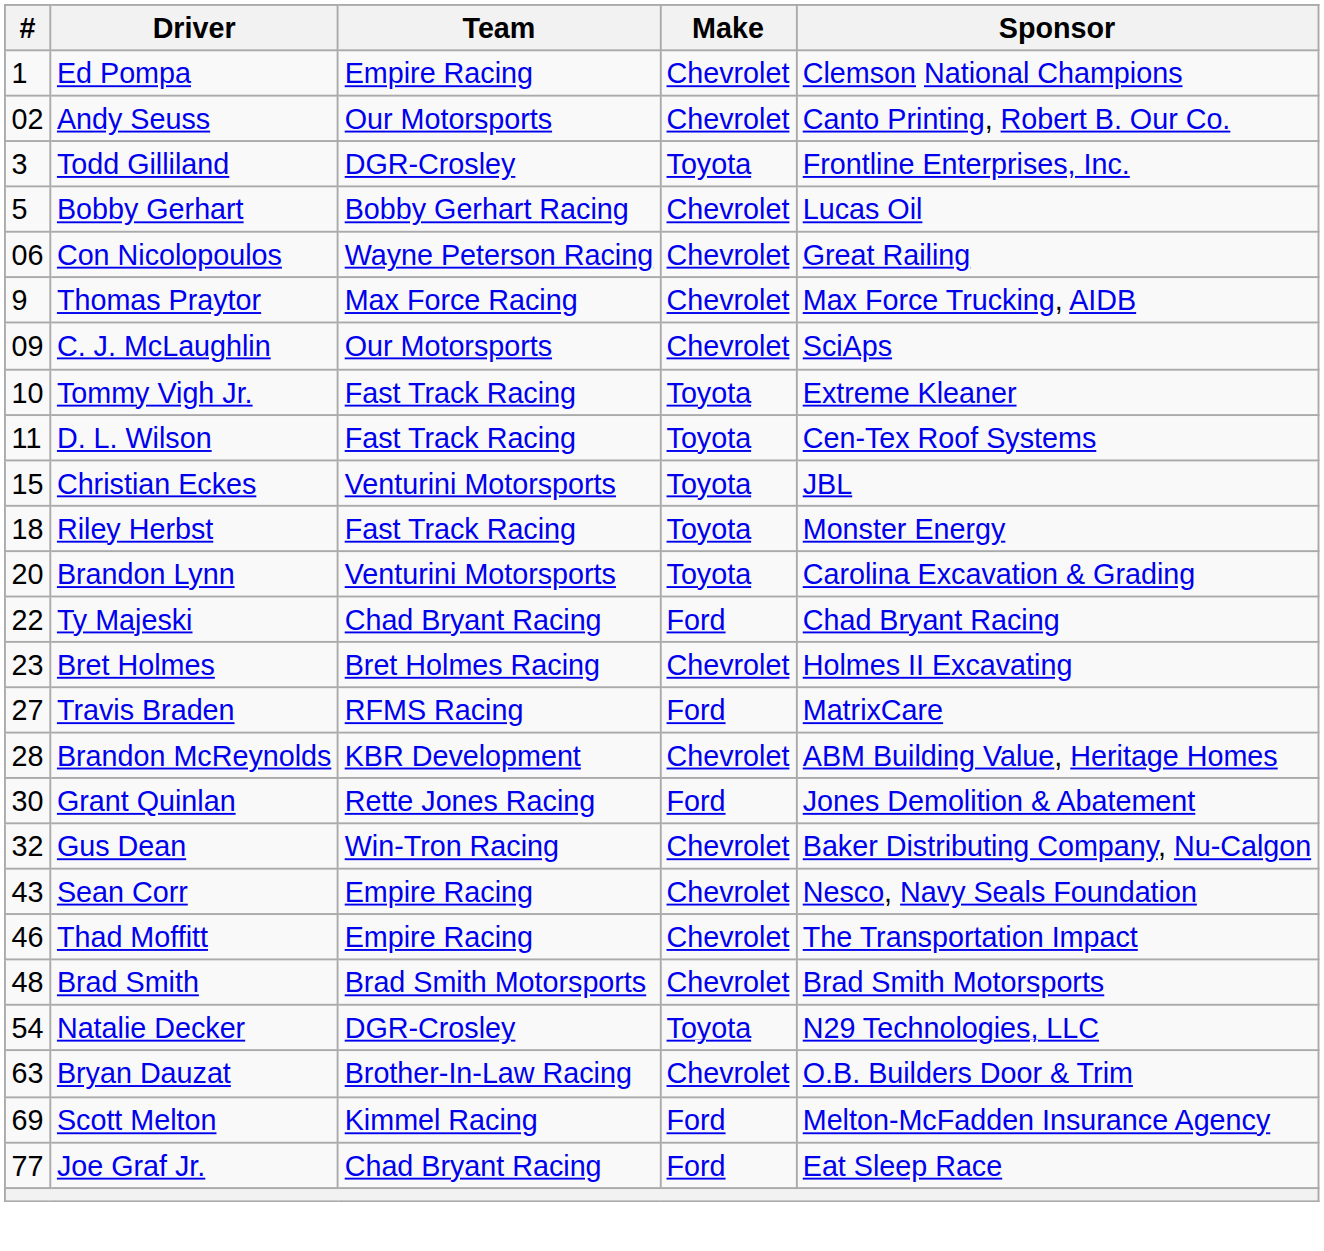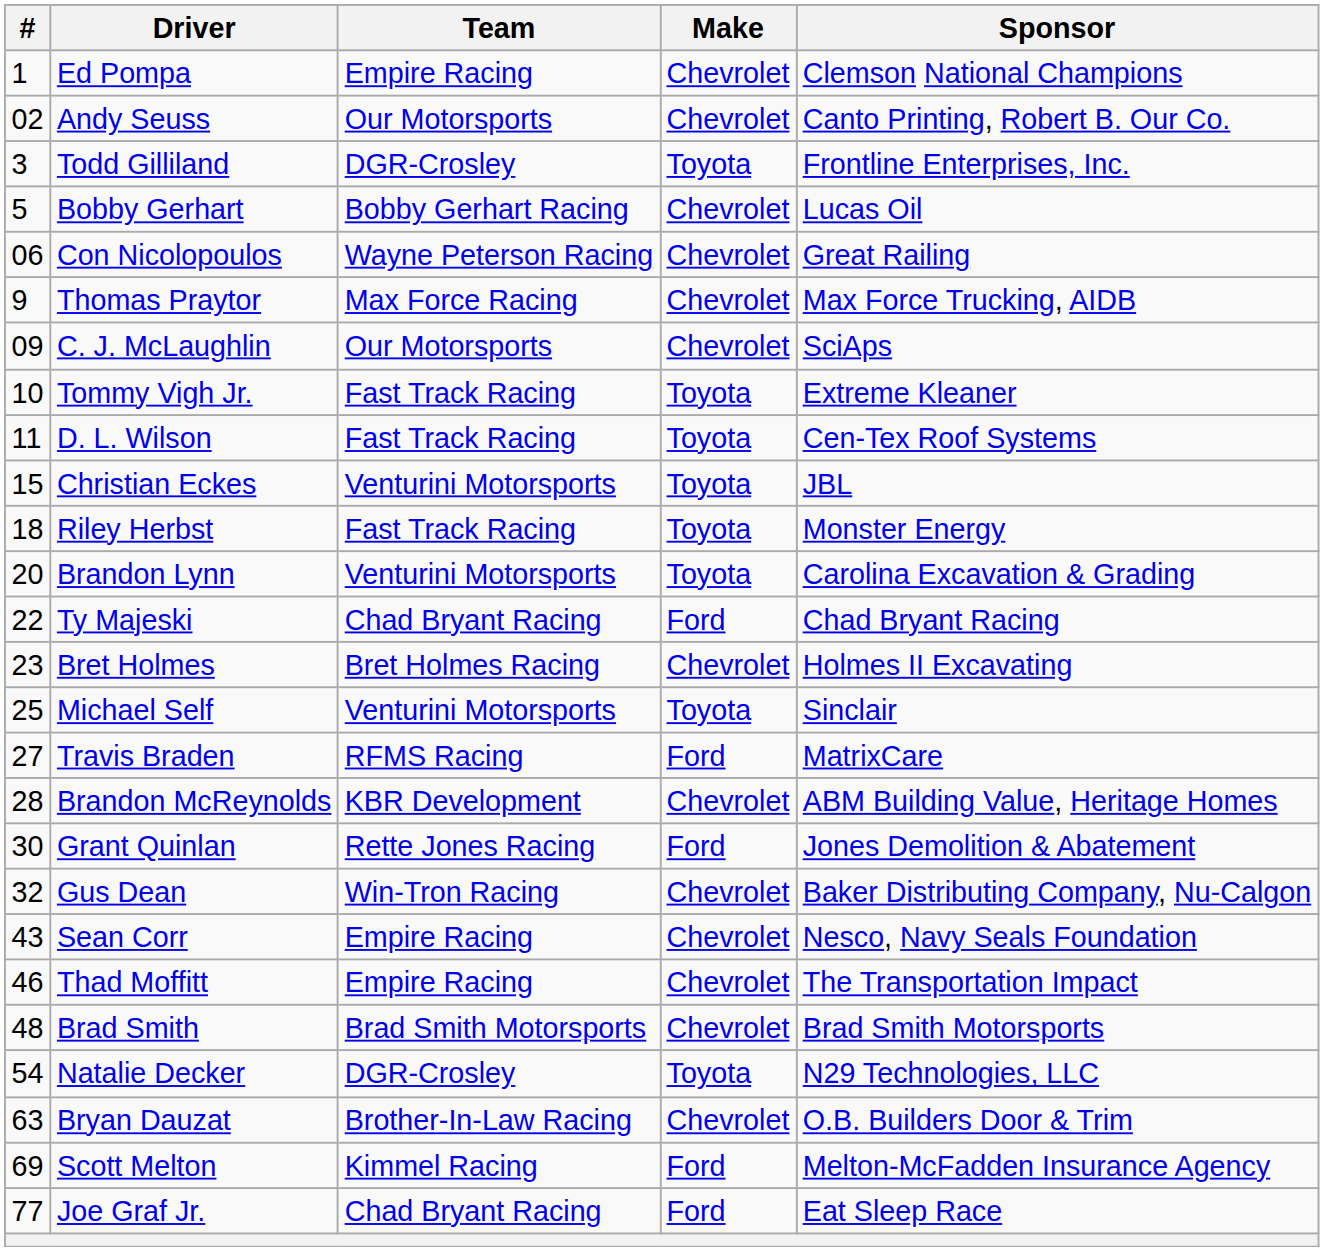 <table class="wikitable" style="font-size:95%">
 <tr>
 <th>#</th>
 <th>Driver</th>
 <th>Team</th>
 <th>Make</th>
 <th>Sponsor</th>
 </tr>
 <tr>
 <td>1</td>
 <td><a href='#'>Ed Pompa</a></td>
 <td><a href='#'>Empire Racing</a></td>
 <td><a href='#'>Chevrolet</a></td>
 <td><a href='#'>Clemson</a> <a href='#'>National Champions</a></td>
 </tr>
 <tr>
 <td>02</td>
 <td><a href='#'>Andy Seuss</a></td>
 <td><a href='#'>Our Motorsports</a></td>
 <td><a href='#'>Chevrolet</a></td>
 <td><a href='#'>Canto Printing</a>, <a href='#'>Robert B. Our Co.</a></td>
 </tr>
 <tr>
 <td>3</td>
 <td><a href='#'>Todd Gilliland</a></td>
 <td><a href='#'>DGR-Crosley</a></td>
 <td><a href='#'>Toyota</a></td>
 <td><a href='#'>Frontline Enterprises, Inc.</a></td>
 </tr>
 <tr>
 <td>5</td>
 <td><a href='#'>Bobby Gerhart</a></td>
 <td><a href='#'>Bobby Gerhart Racing</a></td>
 <td><a href='#'>Chevrolet</a></td>
 <td><a href='#'>Lucas Oil</a></td>
 </tr>
 <tr>
 <td>06</td>
 <td><a href='#'>Con Nicolopoulos</a></td>
 <td><a href='#'>Wayne Peterson Racing</a></td>
 <td><a href='#'>Chevrolet</a></td>
 <td><a href='#'>Great Railing</a></td>
 </tr>
 <tr>
 <td>9</td>
 <td><a href='#'>Thomas Praytor</a></td>
 <td><a href='#'>Max Force Racing</a></td>
 <td><a href='#'>Chevrolet</a></td>
 <td><a href='#'>Max Force Trucking</a>, <a href='#'>AIDB</a></td>
 </tr>
 <tr>
 <td>09</td>
 <td><a href='#'>C. J. McLaughlin</a></td>
 <td><a href='#'>Our Motorsports</a></td>
 <td><a href='#'>Chevrolet</a></td>
 <td><a href='#'>SciAps</a></td>
 </tr>
 <tr>
 <td>10</td>
 <td><a href='#'>Tommy Vigh Jr.</a></td>
 <td><a href='#'>Fast Track Racing</a></td>
 <td><a href='#'>Toyota</a></td>
 <td><a href='#'>Extreme Kleaner</a></td>
 </tr>
 <tr>
 <td>11</td>
 <td><a href='#'>D. L. Wilson</a></td>
 <td><a href='#'>Fast Track Racing</a></td>
 <td><a href='#'>Toyota</a></td>
 <td><a href='#'>Cen-Tex Roof Systems</a></td>
 </tr>
 <tr>
 <td>15</td>
 <td><a href='#'>Christian Eckes</a></td>
 <td><a href='#'>Venturini Motorsports</a></td>
 <td><a href='#'>Toyota</a></td>
 <td><a href='#'>JBL</a></td>
 </tr>
 <tr>
 <td>18</td>
 <td><a href='#'>Riley Herbst</a></td>
 <td><a href='#'>Fast Track Racing</a></td>
 <td><a href='#'>Toyota</a></td>
 <td><a href='#'>Monster Energy</a></td>
 </tr>
 <tr>
 <td>20</td>
 <td><a href='#'>Brandon Lynn</a></td>
 <td><a href='#'>Venturini Motorsports</a></td>
 <td><a href='#'>Toyota</a></td>
 <td><a href='#'>Carolina Excavation & Grading</a></td>
 </tr>
 <tr>
 <td>22</td>
 <td><a href='#'>Ty Majeski</a></td>
 <td><a href='#'>Chad Bryant Racing</a></td>
 <td><a href='#'>Ford</a></td>
 <td><a href='#'>Chad Bryant Racing</a></td>
 </tr>
 <tr>
 <td>23</td>
 <td><a href='#'>Bret Holmes</a></td>
 <td><a href='#'>Bret Holmes Racing</a></td>
 <td><a href='#'>Chevrolet</a></td>
 <td><a href='#'>Holmes II Excavating</a></td>
 </tr>
 <tr>
+<td>25</td>
+<td><a href='#'>Michael Self</a></td>
+<td><a href='#'>Venturini Motorsports</a></td>
+<td><a href='#'>Toyota</a></td>
+<td><a href='#'>Sinclair</a></td>
+</tr>
+<tr>
 <td>27</td>
 <td><a href='#'>Travis Braden</a></td>
 <td><a href='#'>RFMS Racing</a></td>
 <td><a href='#'>Ford</a></td>
 <td><a href='#'>MatrixCare</a></td>
 </tr>
 <tr>
 <td>28</td>
 <td><a href='#'>Brandon McReynolds</a></td>
 <td><a href='#'>KBR Development</a></td>
 <td><a href='#'>Chevrolet</a></td>
 <td><a href='#'>ABM Building Value</a>, <a href='#'>Heritage Homes</a></td>
 </tr>
 <tr>
 <td>30</td>
 <td><a href='#'>Grant Quinlan</a></td>
 <td><a href='#'>Rette Jones Racing</a></td>
 <td><a href='#'>Ford</a></td>
 <td><a href='#'>Jones Demolition & Abatement</a></td>
 </tr>
 <tr>
 <td>32</td>
 <td><a href='#'>Gus Dean</a></td>
 <td><a href='#'>Win-Tron Racing</a></td>
 <td><a href='#'>Chevrolet</a></td>
 <td><a href='#'>Baker Distributing Company</a>, <a href='#'>Nu-Calgon</a></td>
 </tr>
 <tr>
 <td>43</td>
 <td><a href='#'>Sean Corr</a></td>
 <td><a href='#'>Empire Racing</a></td>
 <td><a href='#'>Chevrolet</a></td>
 <td><a href='#'>Nesco</a>, <a href='#'>Navy Seals Foundation</a></td>
 </tr>
 <tr>
 <td>46</td>
 <td><a href='#'>Thad Moffitt</a></td>
 <td><a href='#'>Empire Racing</a></td>
 <td><a href='#'>Chevrolet</a></td>
 <td><a href='#'>The Transportation Impact</a></td>
 </tr>
 <tr>
 <td>48</td>
 <td><a href='#'>Brad Smith</a></td>
 <td><a href='#'>Brad Smith Motorsports</a></td>
 <td><a href='#'>Chevrolet</a></td>
 <td><a href='#'>Brad Smith Motorsports</a></td>
 </tr>
 <tr>
 <td>54</td>
 <td><a href='#'>Natalie Decker</a></td>
 <td><a href='#'>DGR-Crosley</a></td>
 <td><a href='#'>Toyota</a></td>
 <td><a href='#'>N29 Technologies, LLC</a></td>
 </tr>
 <tr>
 <td>63</td>
 <td><a href='#'>Bryan Dauzat</a></td>
 <td><a href='#'>Brother-In-Law Racing</a></td>
 <td><a href='#'>Chevrolet</a></td>
 <td><a href='#'>O.B. Builders Door & Trim</a></td>
 </tr>
 <tr>
 <td>69</td>
 <td><a href='#'>Scott Melton</a></td>
 <td><a href='#'>Kimmel Racing</a></td>
 <td><a href='#'>Ford</a></td>
 <td><a href='#'>Melton-McFadden Insurance Agency</a></td>
 </tr>
 <tr>
 <td>77</td>
 <td><a href='#'>Joe Graf Jr.</a></td>
 <td><a href='#'>Chad Bryant Racing</a></td>
 <td><a href='#'>Ford</a></td>
 <td><a href='#'>Eat Sleep Race</a></td>
 </tr>
 <tr>
 <th colspan="5"></th>
 </tr>
 </table>
